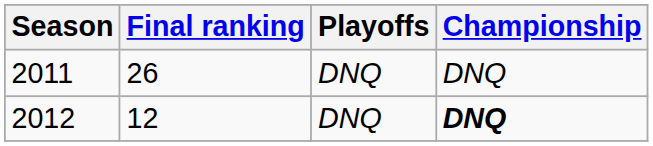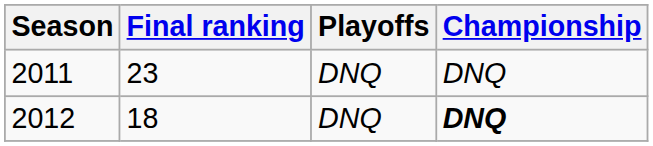 <table class="wikitable sortable">
 <tr>
 <th>Season</th>
 <th><a href='#'>Final ranking</a></th>
 <th>Playoffs</th>
 <th><a href='#'>Championship</a></th>
 </tr>
 <tr>
 <td>2011</td>
-<td>26</td>
+<td>23</td>
 <td><em>DNQ</em></td>
 <td><em>DNQ</em></td>
 </tr>
 <tr>
 <td>2012</td>
-<td>12</td>
+<td>18</td>
 <td><em>DNQ</em></td>
 <td><strong><em>DNQ</em></strong></td>
 </tr>
 </table>
